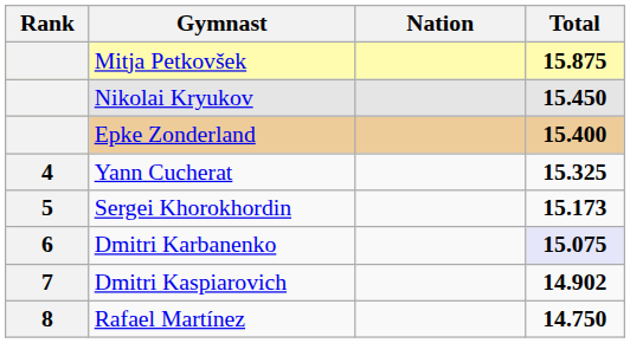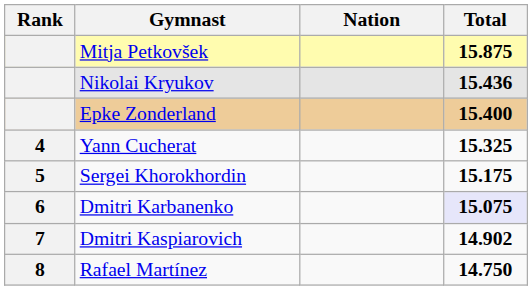 <table class="wikitable sortable" style="text-align:center; font-size:100%">
 <tr>
 <th scope="col" style="width:50px;">Rank</th>
 <th ! scope="col" style="width:175px;">Gymnast</th>
 <th ! scope="col" style="width:110px;">Nation</th>
 <th ! scope="col" style="width:60px;">Total</th>
 </tr>
 <tr style="background:#fffcaf;">
 <th scope=row style="text-align:center"></th>
 <td style="text-align:left;"><a href='#'>Mitja Petkovšek</a></td>
 <td style="text-align:left;"></td>
 <td><strong>15.875</strong></td>
 </tr>
 <tr style="background:#e5e5e5;">
 <th scope=row style="text-align:center"></th>
 <td style="text-align:left;"><a href='#'>Nikolai Kryukov</a></td>
 <td style="text-align:left;"></td>
-<td><strong>15.450</strong></td>
+<td><strong>15.436</strong></td>
 </tr>
 <tr style="background:#ec9;">
 <th scope=row style="text-align:center"></th>
 <td style="text-align:left;"><a href='#'>Epke Zonderland</a></td>
 <td style="text-align:left;"></td>
 <td><strong>15.400</strong></td>
 </tr>
 <tr>
 <th scope=row style="text-align:center">4</th>
 <td style="text-align:left;"><a href='#'>Yann Cucherat</a></td>
 <td style="text-align:left;"></td>
 <td><strong>15.325</strong></td>
 </tr>
 <tr>
 <th scope=row style="text-align:center">5</th>
 <td style="text-align:left;"><a href='#'>Sergei Khorokhordin</a></td>
 <td style="text-align:left;"></td>
-<td><strong>15.173</strong></td>
+<td><strong>15.175</strong></td>
 </tr>
 <tr>
 <th scope=row style="text-align:center">6</th>
 <td style="text-align:left;"><a href='#'>Dmitri Karbanenko</a></td>
 <td style="text-align:left;"></td>
 <td style="background: lavender;"><strong>15.075</strong></td>
 </tr>
 <tr>
 <th scope=row style="text-align:center">7</th>
 <td style="text-align:left;"><a href='#'>Dmitri Kaspiarovich</a></td>
 <td style="text-align:left;"></td>
 <td><strong>14.902</strong></td>
 </tr>
 <tr>
 <th scope=row style="text-align:center">8</th>
 <td style="text-align:left;"><a href='#'>Rafael Martínez</a></td>
 <td style="text-align:left;"></td>
 <td><strong>14.750</strong></td>
 </tr>
 </table>
